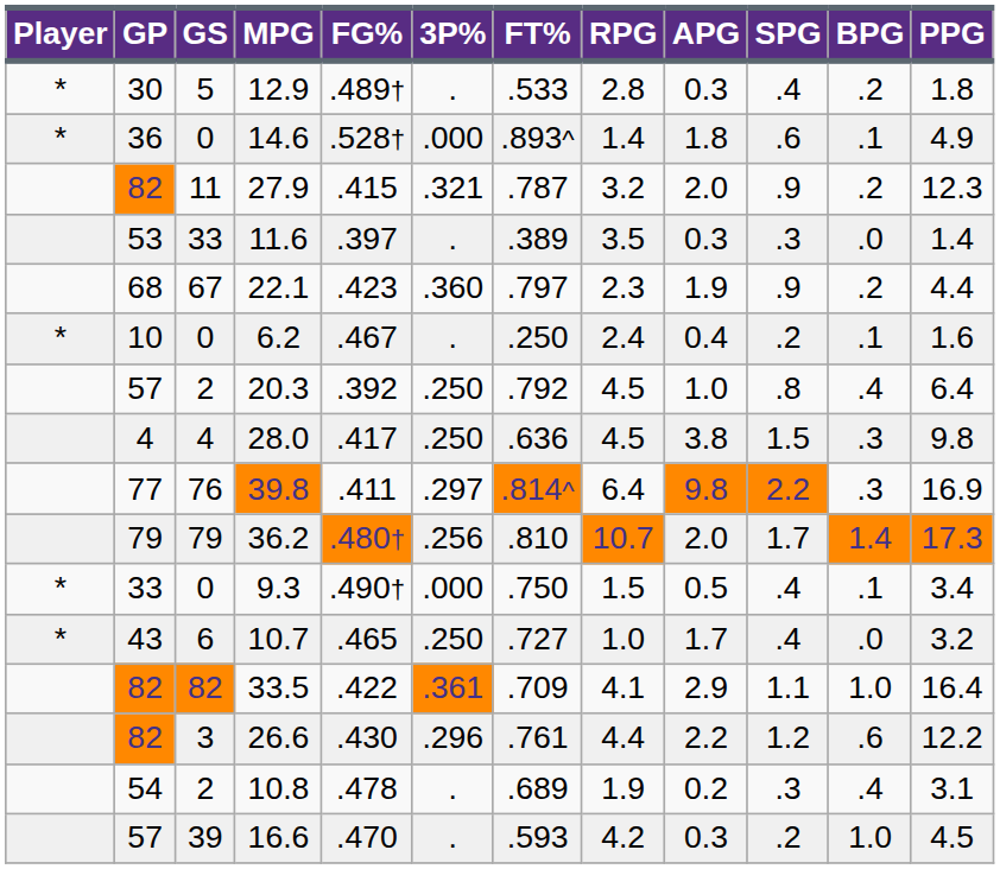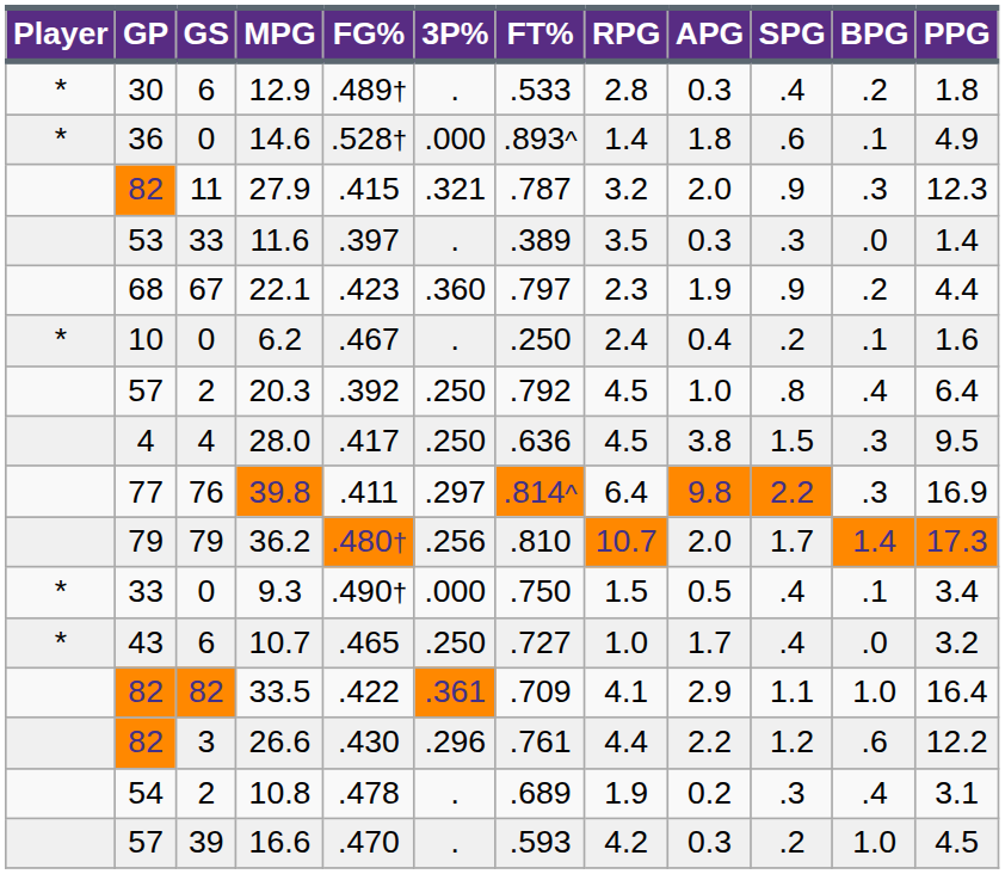 <table class="wikitable sortable" style="text-align:right;">
 <tr>
 <th style="background:#582C83; color:#FFFFFF; border-top:#5B6770 3px solid; border-bottom:#5B6770 3px solid;">Player</th>
 <th style="background:#582C83; color:#FFFFFF; border-top:#5B6770 3px solid; border-bottom:#5B6770 3px solid;">GP</th>
 <th style="background:#582C83; color:#FFFFFF; border-top:#5B6770 3px solid; border-bottom:#5B6770 3px solid;">GS</th>
 <th style="background:#582C83; color:#FFFFFF; border-top:#5B6770 3px solid; border-bottom:#5B6770 3px solid;">MPG</th>
 <th style="background:#582C83; color:#FFFFFF; border-top:#5B6770 3px solid; border-bottom:#5B6770 3px solid;">FG%</th>
 <th style="background:#582C83; color:#FFFFFF; border-top:#5B6770 3px solid; border-bottom:#5B6770 3px solid;">3P%</th>
 <th style="background:#582C83; color:#FFFFFF; border-top:#5B6770 3px solid; border-bottom:#5B6770 3px solid;">FT%</th>
 <th style="background:#582C83; color:#FFFFFF; border-top:#5B6770 3px solid; border-bottom:#5B6770 3px solid;">RPG</th>
 <th style="background:#582C83; color:#FFFFFF; border-top:#5B6770 3px solid; border-bottom:#5B6770 3px solid;">APG</th>
 <th style="background:#582C83; color:#FFFFFF; border-top:#5B6770 3px solid; border-bottom:#5B6770 3px solid;">SPG</th>
 <th style="background:#582C83; color:#FFFFFF; border-top:#5B6770 3px solid; border-bottom:#5B6770 3px solid;">BPG</th>
 <th style="background:#582C83; color:#FFFFFF; border-top:#5B6770 3px solid; border-bottom:#5B6770 3px solid;">PPG</th>
 </tr>
 <tr align="center" bgcolor="">
 <td>*</td>
 <td>30</td>
-<td>5</td>
+<td>6</td>
 <td>12.9</td>
 <td>.489<small>†</small></td>
 <td>.</td>
 <td>.533</td>
 <td>2.8</td>
 <td>0.3</td>
 <td>.4</td>
 <td>.2</td>
 <td>1.8</td>
 </tr>
 <tr align="center" bgcolor="#f0f0f0">
 <td>*</td>
 <td>36</td>
 <td>0</td>
 <td>14.6</td>
 <td>.528<small>†</small></td>
 <td>.000</td>
 <td>.893<small>^</small></td>
 <td>1.4</td>
 <td>1.8</td>
 <td>.6</td>
 <td>.1</td>
 <td>4.9</td>
 </tr>
 <tr align="center" bgcolor="">
 <td></td>
 <td style="background:#FF8800;color:#423189;">82</td>
 <td>11</td>
 <td>27.9</td>
 <td>.415</td>
 <td>.321</td>
 <td>.787</td>
 <td>3.2</td>
 <td>2.0</td>
 <td>.9</td>
-<td>.2</td>
+<td>.3</td>
 <td>12.3</td>
 </tr>
 <tr align="center" bgcolor="#f0f0f0">
 <td></td>
 <td>53</td>
 <td>33</td>
 <td>11.6</td>
 <td>.397</td>
 <td>.</td>
 <td>.389</td>
 <td>3.5</td>
 <td>0.3</td>
 <td>.3</td>
 <td>.0</td>
 <td>1.4</td>
 </tr>
 <tr align="center" bgcolor="">
 <td></td>
 <td>68</td>
 <td>67</td>
 <td>22.1</td>
 <td>.423</td>
 <td>.360</td>
 <td>.797</td>
 <td>2.3</td>
 <td>1.9</td>
 <td>.9</td>
 <td>.2</td>
 <td>4.4</td>
 </tr>
 <tr align="center" bgcolor="#f0f0f0">
 <td>*</td>
 <td>10</td>
 <td>0</td>
 <td>6.2</td>
 <td>.467</td>
 <td>.</td>
 <td>.250</td>
 <td>2.4</td>
 <td>0.4</td>
 <td>.2</td>
 <td>.1</td>
 <td>1.6</td>
 </tr>
 <tr align="center" bgcolor="">
 <td></td>
 <td>57</td>
 <td>2</td>
 <td>20.3</td>
 <td>.392</td>
 <td>.250</td>
 <td>.792</td>
 <td>4.5</td>
 <td>1.0</td>
 <td>.8</td>
 <td>.4</td>
 <td>6.4</td>
 </tr>
 <tr align="center" bgcolor="#f0f0f0">
 <td></td>
 <td>4</td>
 <td>4</td>
 <td>28.0</td>
 <td>.417</td>
 <td>.250</td>
 <td>.636</td>
 <td>4.5</td>
 <td>3.8</td>
 <td>1.5</td>
 <td>.3</td>
-<td>9.8</td>
+<td>9.5</td>
 </tr>
 <tr align="center" bgcolor="">
 <td></td>
 <td>77</td>
 <td>76</td>
 <td style="background:#FF8800;color:#423189;">39.8</td>
 <td>.411</td>
 <td>.297</td>
 <td style="background:#FF8800;color:#423189;">.814<small>^</small></td>
 <td>6.4</td>
 <td style="background:#FF8800;color:#423189;">9.8</td>
 <td style="background:#FF8800;color:#423189;">2.2</td>
 <td>.3</td>
 <td>16.9</td>
 </tr>
 <tr align="center" bgcolor="#f0f0f0">
 <td></td>
 <td>79</td>
 <td>79</td>
 <td>36.2</td>
 <td style="background:#FF8800;color:#423189;">.480<small>†</small></td>
 <td>.256</td>
 <td>.810</td>
 <td style="background:#FF8800;color:#423189;">10.7</td>
 <td>2.0</td>
 <td>1.7</td>
 <td style="background:#FF8800;color:#423189;">1.4</td>
 <td style="background:#FF8800;color:#423189;">17.3</td>
 </tr>
 <tr align="center" bgcolor="">
 <td>*</td>
 <td>33</td>
 <td>0</td>
 <td>9.3</td>
 <td>.490<small>†</small></td>
 <td>.000</td>
 <td>.750</td>
 <td>1.5</td>
 <td>0.5</td>
 <td>.4</td>
 <td>.1</td>
 <td>3.4</td>
 </tr>
 <tr align="center" bgcolor="#f0f0f0">
 <td>*</td>
 <td>43</td>
 <td>6</td>
 <td>10.7</td>
 <td>.465</td>
 <td>.250</td>
 <td>.727</td>
 <td>1.0</td>
 <td>1.7</td>
 <td>.4</td>
 <td>.0</td>
 <td>3.2</td>
 </tr>
 <tr align="center" bgcolor="">
 <td></td>
 <td style="background:#FF8800;color:#423189;">82</td>
 <td style="background:#FF8800;color:#423189;">82</td>
 <td>33.5</td>
 <td>.422</td>
 <td style="background:#FF8800;color:#423189;">.361</td>
 <td>.709</td>
 <td>4.1</td>
 <td>2.9</td>
 <td>1.1</td>
 <td>1.0</td>
 <td>16.4</td>
 </tr>
 <tr align="center" bgcolor="#f0f0f0">
 <td></td>
 <td style="background:#FF8800;color:#423189;">82</td>
 <td>3</td>
 <td>26.6</td>
 <td>.430</td>
 <td>.296</td>
 <td>.761</td>
 <td>4.4</td>
 <td>2.2</td>
 <td>1.2</td>
 <td>.6</td>
 <td>12.2</td>
 </tr>
 <tr align="center" bgcolor="">
 <td></td>
 <td>54</td>
 <td>2</td>
 <td>10.8</td>
 <td>.478</td>
 <td>.</td>
 <td>.689</td>
 <td>1.9</td>
 <td>0.2</td>
 <td>.3</td>
 <td>.4</td>
 <td>3.1</td>
 </tr>
 <tr align="center" bgcolor="#f0f0f0">
 <td></td>
 <td>57</td>
 <td>39</td>
 <td>16.6</td>
 <td>.470</td>
 <td>.</td>
 <td>.593</td>
 <td>4.2</td>
 <td>0.3</td>
 <td>.2</td>
 <td>1.0</td>
 <td>4.5</td>
 </tr>
 </table>
